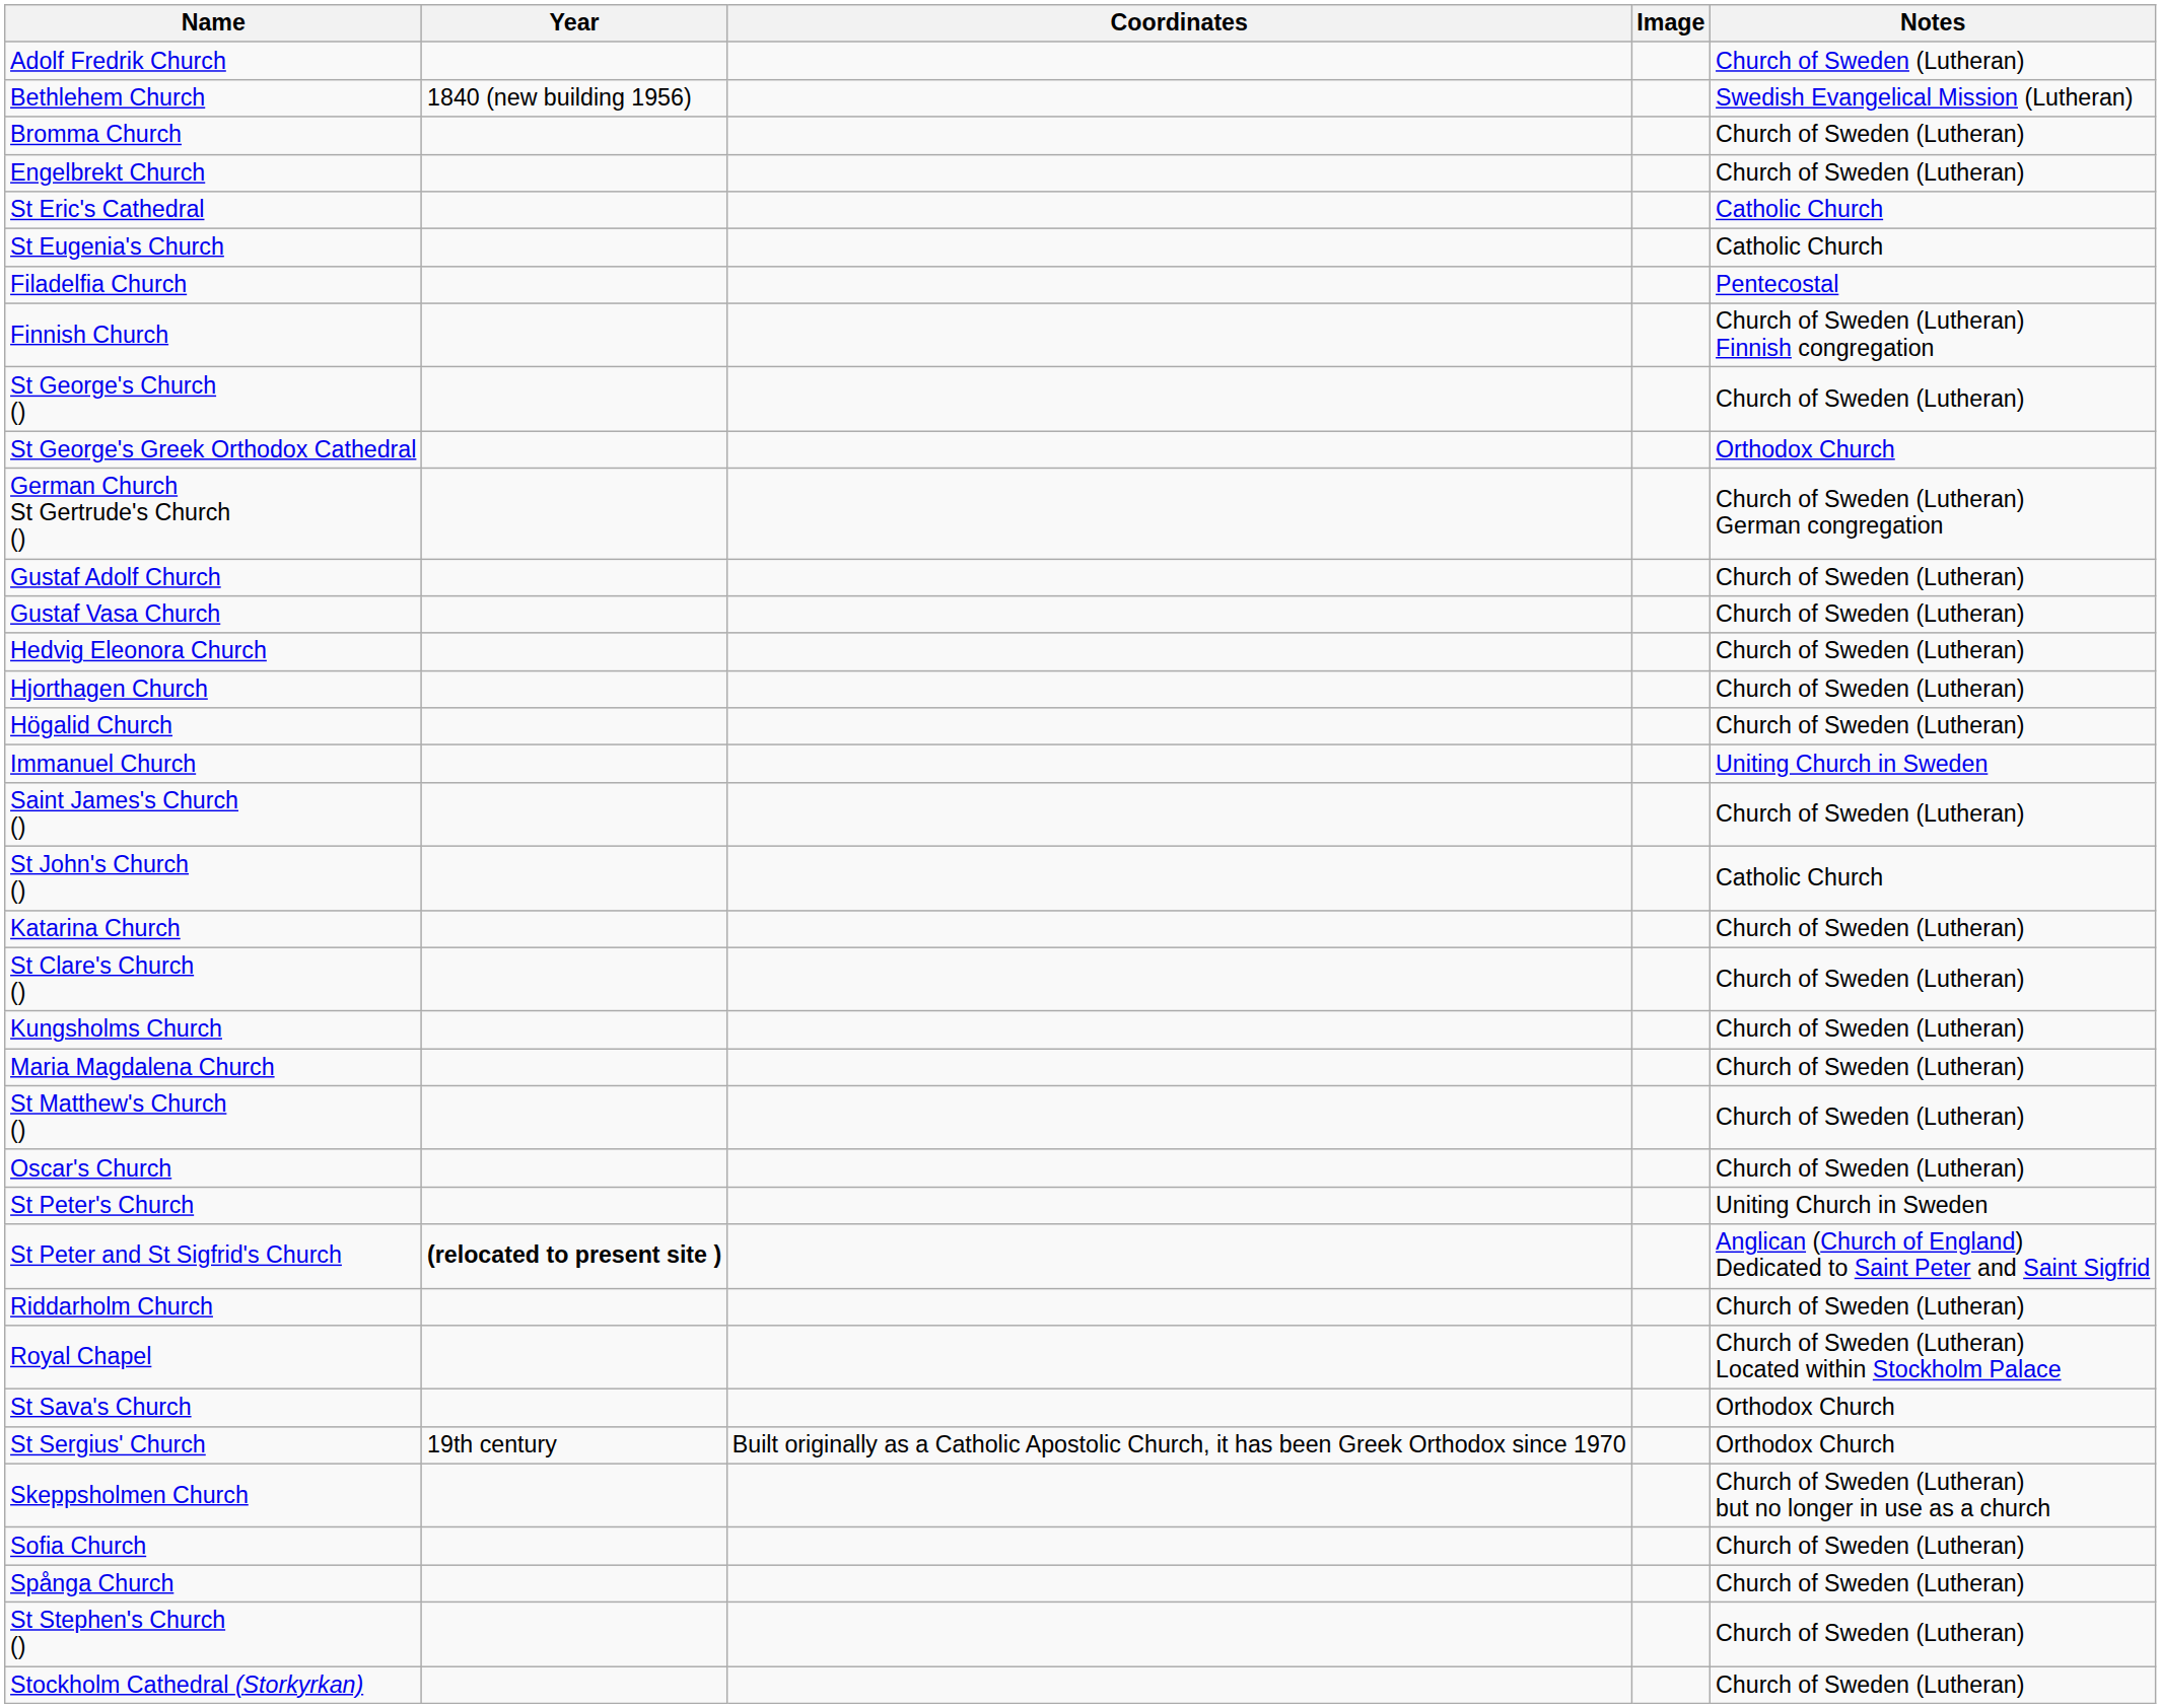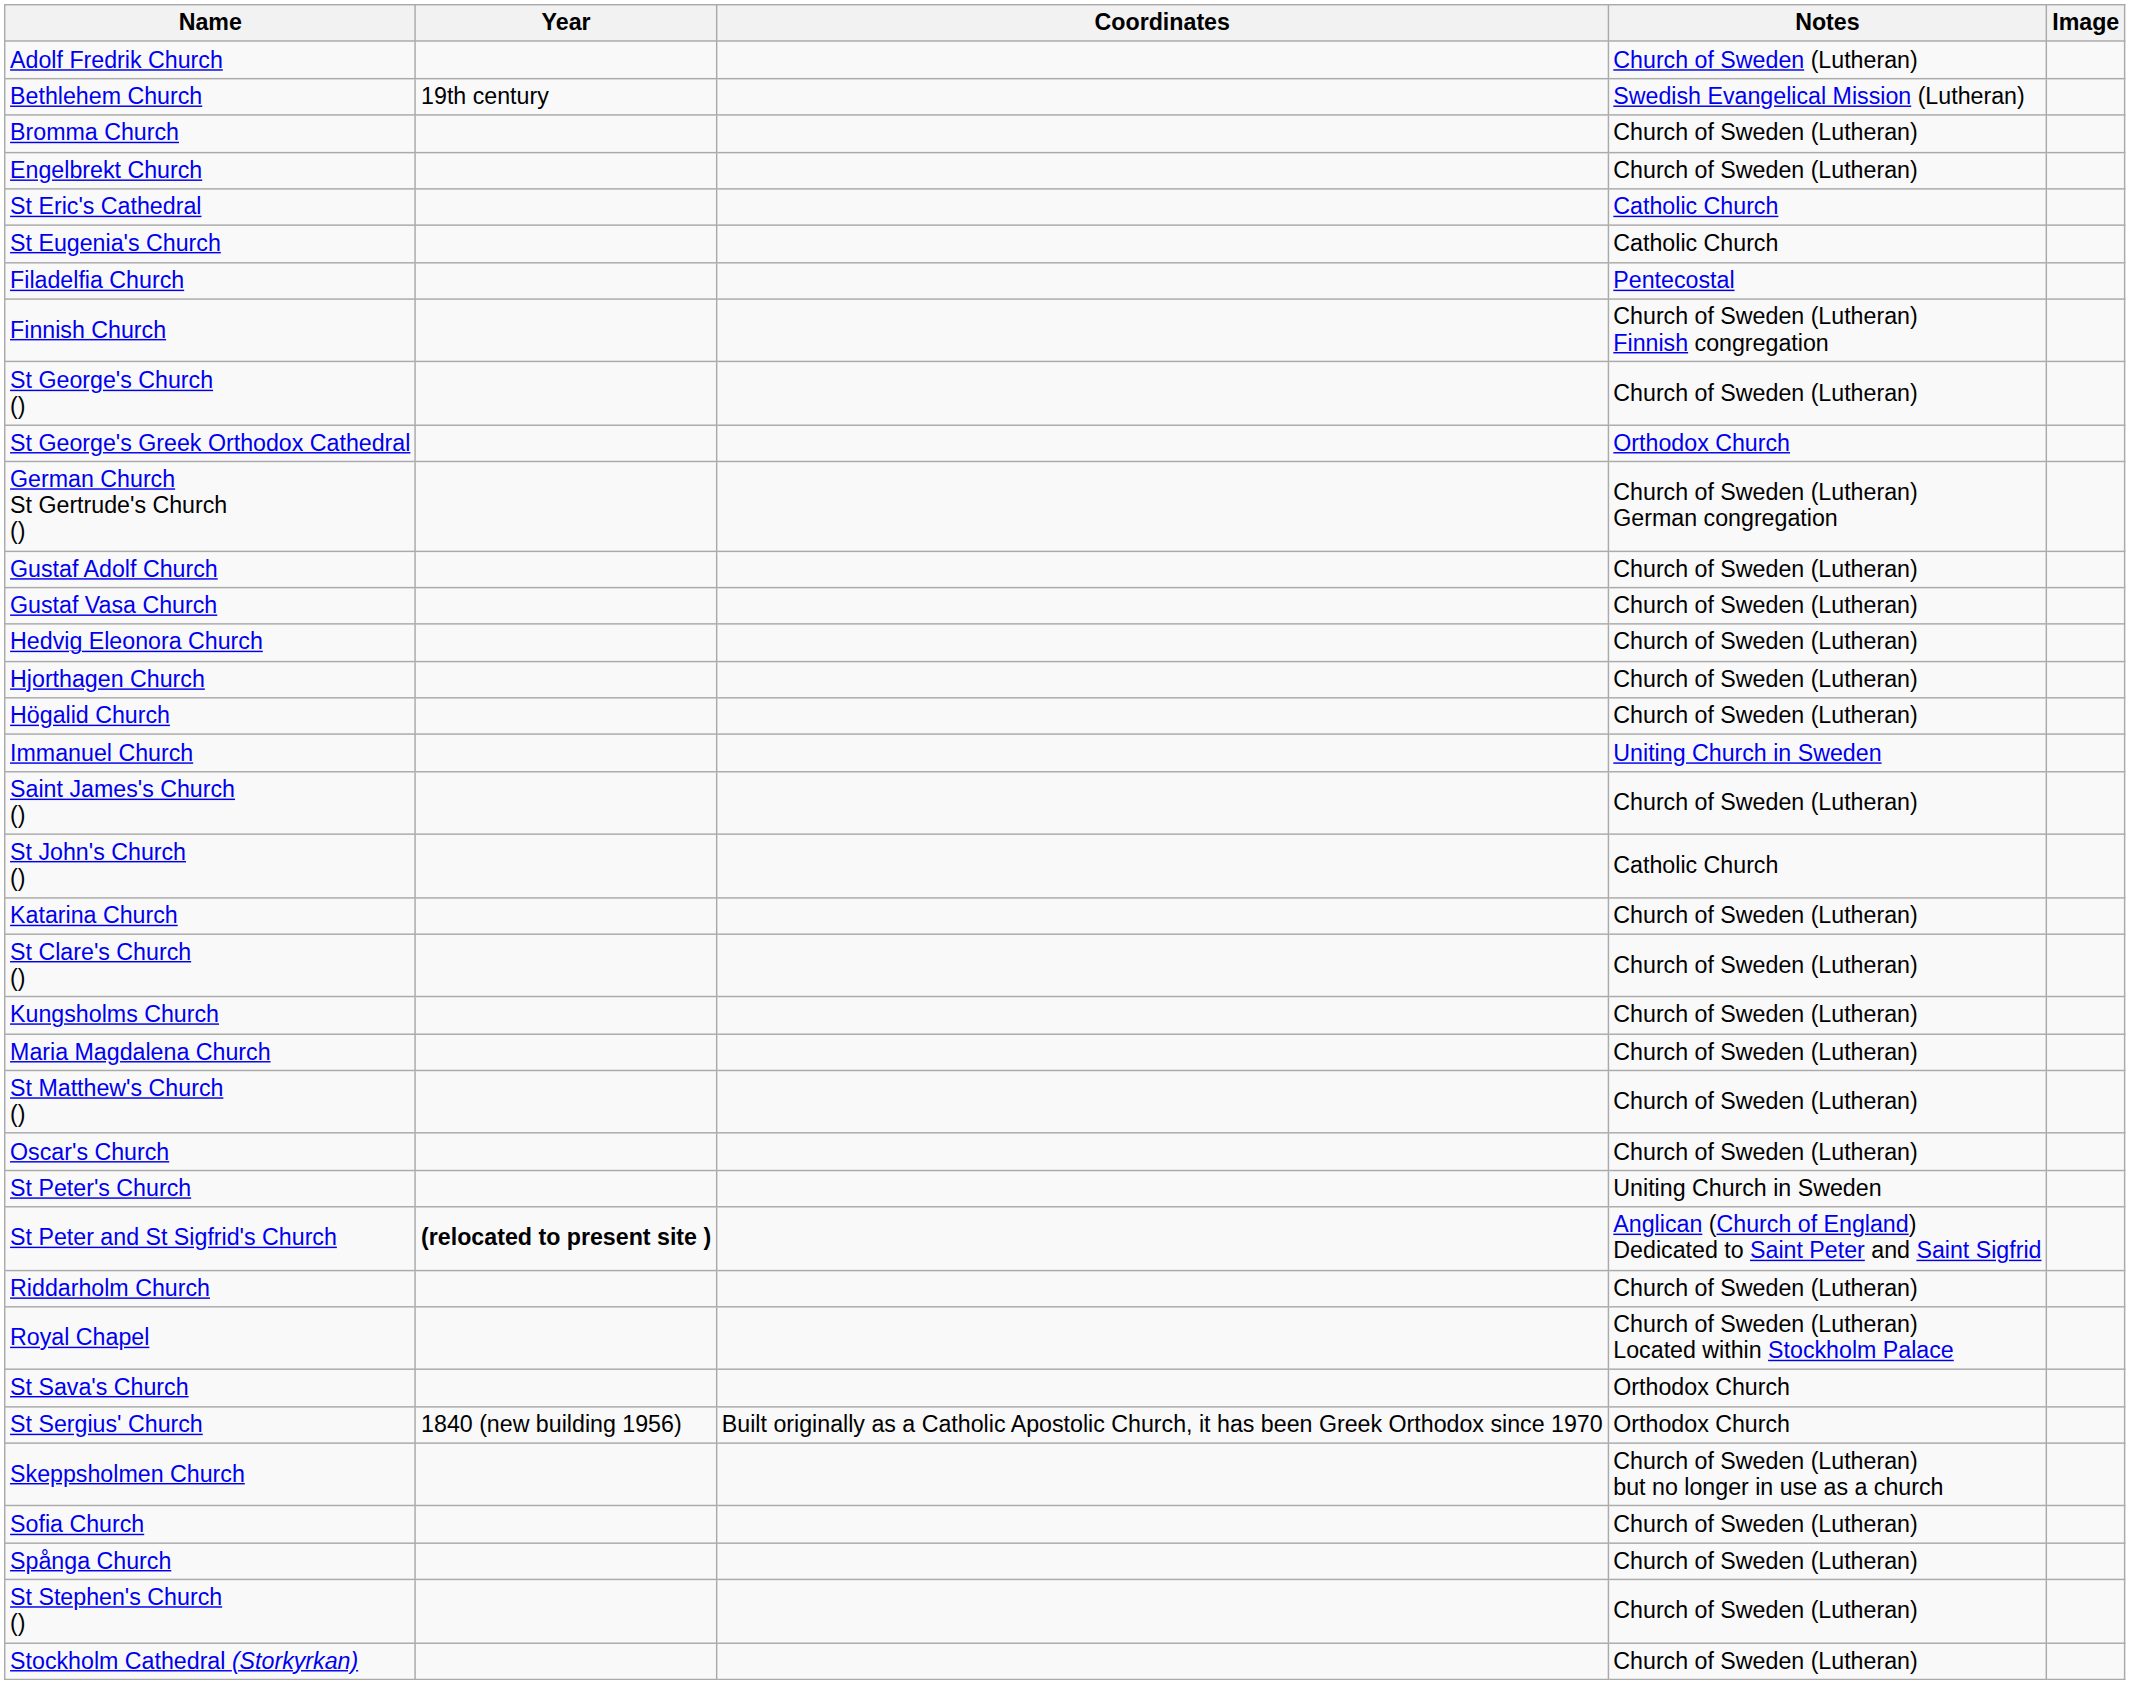 <table class="wikitable sortable">
 <tr>
 <th>Name</th>
 <th>Year</th>
 <th>Coordinates</th>
+<th>Notes</th>
 <th>Image</th>
-<th>Notes</th>
 </tr>
 <tr>
 <td><a href='#'>Adolf Fredrik Church</a></td>
 <td></td>
 <td></td>
+<td><a href='#'>Church of Sweden</a> (Lutheran)</td>
 <td></td>
-<td><a href='#'>Church of Sweden</a> (Lutheran)</td>
 </tr>
 <tr>
 <td><a href='#'>Bethlehem Church</a></td>
-<td>1840 (new building 1956)</td>
-<td></td>
+<td>19th century</td>
 <td></td>
 <td><a href='#'>Swedish Evangelical Mission</a> (Lutheran)</td>
+<td></td>
 </tr>
 <tr>
 <td><a href='#'>Bromma Church</a></td>
 <td></td>
 <td></td>
+<td>Church of Sweden (Lutheran)</td>
 <td></td>
-<td>Church of Sweden (Lutheran)</td>
 </tr>
 <tr>
 <td><a href='#'>Engelbrekt Church</a></td>
 <td></td>
 <td></td>
+<td>Church of Sweden (Lutheran)</td>
 <td></td>
-<td>Church of Sweden (Lutheran)</td>
 </tr>
 <tr>
 <td><a href='#'>St Eric's Cathedral</a></td>
 <td></td>
 <td></td>
+<td><a href='#'>Catholic Church</a></td>
 <td></td>
-<td><a href='#'>Catholic Church</a></td>
 </tr>
 <tr>
 <td><a href='#'>St Eugenia's Church</a></td>
 <td></td>
 <td></td>
+<td>Catholic Church</td>
 <td></td>
-<td>Catholic Church</td>
 </tr>
 <tr>
 <td><a href='#'>Filadelfia Church</a></td>
 <td></td>
 <td></td>
+<td><a href='#'>Pentecostal</a></td>
 <td></td>
-<td><a href='#'>Pentecostal</a></td>
 </tr>
 <tr>
 <td><a href='#'>Finnish Church</a></td>
 <td></td>
 <td></td>
+<td>Church of Sweden (Lutheran)<br><a href='#'>Finnish</a> congregation</td>
 <td></td>
-<td>Church of Sweden (Lutheran)<br><a href='#'>Finnish</a> congregation</td>
 </tr>
 <tr>
 <td><a href='#'>St George's Church</a><br>()</td>
 <td></td>
 <td></td>
+<td>Church of Sweden (Lutheran)</td>
 <td></td>
-<td>Church of Sweden (Lutheran)</td>
 </tr>
 <tr>
 <td><a href='#'>St George's Greek Orthodox Cathedral</a></td>
 <td></td>
 <td></td>
+<td><a href='#'>Orthodox Church</a></td>
 <td></td>
-<td><a href='#'>Orthodox Church</a></td>
 </tr>
 <tr>
 <td style="white-space: nowrap;"><a href='#'>German Church</a><br>St Gertrude's Church<br>()</td>
 <td></td>
 <td></td>
+<td>Church of Sweden (Lutheran)<br>German congregation</td>
 <td></td>
-<td>Church of Sweden (Lutheran)<br>German congregation</td>
 </tr>
 <tr>
 <td><a href='#'>Gustaf Adolf Church</a></td>
 <td></td>
 <td></td>
+<td>Church of Sweden (Lutheran)</td>
 <td></td>
-<td>Church of Sweden (Lutheran)</td>
 </tr>
 <tr>
 <td><a href='#'>Gustaf Vasa Church</a></td>
 <td></td>
 <td></td>
+<td>Church of Sweden (Lutheran)</td>
 <td></td>
-<td>Church of Sweden (Lutheran)</td>
 </tr>
 <tr>
 <td><a href='#'>Hedvig Eleonora Church</a></td>
 <td></td>
 <td></td>
+<td>Church of Sweden (Lutheran)</td>
 <td></td>
-<td>Church of Sweden (Lutheran)</td>
 </tr>
 <tr>
 <td><a href='#'>Hjorthagen Church</a></td>
 <td></td>
 <td></td>
+<td>Church of Sweden (Lutheran)</td>
 <td></td>
-<td>Church of Sweden (Lutheran)</td>
 </tr>
 <tr>
 <td><a href='#'>Högalid Church</a></td>
 <td></td>
 <td></td>
+<td>Church of Sweden (Lutheran)</td>
 <td></td>
-<td>Church of Sweden (Lutheran)</td>
 </tr>
 <tr>
 <td><a href='#'>Immanuel Church</a></td>
 <td></td>
 <td></td>
+<td><a href='#'>Uniting Church in Sweden</a></td>
 <td></td>
-<td><a href='#'>Uniting Church in Sweden</a></td>
 </tr>
 <tr>
 <td><a href='#'>Saint James's Church</a><br>()</td>
 <td></td>
 <td></td>
+<td>Church of Sweden (Lutheran)</td>
 <td></td>
-<td>Church of Sweden (Lutheran)</td>
 </tr>
 <tr>
 <td><a href='#'>St John's Church</a><br>()</td>
 <td></td>
 <td></td>
+<td>Catholic Church</td>
 <td></td>
-<td>Catholic Church</td>
 </tr>
 <tr>
 <td><a href='#'>Katarina Church</a></td>
 <td></td>
 <td></td>
+<td>Church of Sweden (Lutheran)</td>
 <td></td>
-<td>Church of Sweden (Lutheran)</td>
 </tr>
 <tr>
 <td><a href='#'>St Clare's Church</a><br>()</td>
 <td></td>
 <td></td>
+<td>Church of Sweden (Lutheran)</td>
 <td></td>
-<td>Church of Sweden (Lutheran)</td>
 </tr>
 <tr>
 <td><a href='#'>Kungsholms Church</a></td>
 <td></td>
 <td></td>
+<td>Church of Sweden (Lutheran)</td>
 <td></td>
-<td>Church of Sweden (Lutheran)</td>
 </tr>
 <tr>
 <td><a href='#'>Maria Magdalena Church</a></td>
 <td></td>
 <td></td>
+<td>Church of Sweden (Lutheran)</td>
 <td></td>
-<td>Church of Sweden (Lutheran)</td>
 </tr>
 <tr>
 <td><a href='#'>St Matthew's Church</a><br>()</td>
 <td></td>
 <td></td>
+<td>Church of Sweden (Lutheran)</td>
 <td></td>
-<td>Church of Sweden (Lutheran)</td>
 </tr>
 <tr>
 <td><a href='#'>Oscar's Church</a></td>
 <td></td>
 <td></td>
+<td>Church of Sweden (Lutheran)</td>
 <td></td>
-<td>Church of Sweden (Lutheran)</td>
 </tr>
 <tr>
 <td><a href='#'>St Peter's Church</a></td>
 <td></td>
 <td></td>
+<td>Uniting Church in Sweden</td>
 <td></td>
-<td>Uniting Church in Sweden</td>
 </tr>
 <tr>
 <td><a href='#'>St Peter and St Sigfrid's Church</a></td>
 <td><strong> (relocated to present site )</strong></td>
 <td></td>
+<td><a href='#'>Anglican</a> (<a href='#'>Church of England</a>)<br>Dedicated to <a href='#'>Saint Peter</a> and <a href='#'>Saint Sigfrid</a></td>
 <td></td>
-<td><a href='#'>Anglican</a> (<a href='#'>Church of England</a>)<br>Dedicated to <a href='#'>Saint Peter</a> and <a href='#'>Saint Sigfrid</a></td>
 </tr>
 <tr>
 <td><a href='#'>Riddarholm Church</a></td>
 <td></td>
 <td></td>
+<td>Church of Sweden (Lutheran)</td>
 <td></td>
-<td>Church of Sweden (Lutheran)</td>
 </tr>
 <tr>
 <td><a href='#'>Royal Chapel</a></td>
 <td></td>
 <td></td>
+<td>Church of Sweden (Lutheran)<br>Located within <a href='#'>Stockholm Palace</a></td>
 <td></td>
-<td>Church of Sweden (Lutheran)<br>Located within <a href='#'>Stockholm Palace</a></td>
 </tr>
 <tr>
 <td><a href='#'>St Sava's Church</a></td>
 <td></td>
 <td></td>
+<td>Orthodox Church</td>
 <td></td>
-<td>Orthodox Church</td>
 </tr>
 <tr>
 <td><a href='#'>St Sergius' Church</a></td>
-<td>19th century</td>
+<td>1840 (new building 1956)</td>
 <td>Built originally as a Catholic Apostolic Church, it has been Greek Orthodox since 1970</td>
+<td>Orthodox Church</td>
 <td></td>
-<td>Orthodox Church</td>
 </tr>
 <tr>
 <td><a href='#'>Skeppsholmen Church</a></td>
 <td></td>
 <td></td>
+<td>Church of Sweden (Lutheran)<br>but no longer in use as a church</td>
 <td></td>
-<td>Church of Sweden (Lutheran)<br>but no longer in use as a church</td>
 </tr>
 <tr>
 <td><a href='#'>Sofia Church</a></td>
 <td></td>
 <td></td>
+<td>Church of Sweden (Lutheran)</td>
 <td></td>
-<td>Church of Sweden (Lutheran)</td>
 </tr>
 <tr>
 <td><a href='#'>Spånga Church</a></td>
 <td></td>
 <td></td>
+<td>Church of Sweden (Lutheran)</td>
 <td></td>
-<td>Church of Sweden (Lutheran)</td>
 </tr>
 <tr>
 <td><a href='#'>St Stephen's Church</a><br>()</td>
 <td></td>
 <td></td>
+<td>Church of Sweden (Lutheran)</td>
 <td></td>
-<td>Church of Sweden (Lutheran)</td>
 </tr>
 <tr>
 <td><a href='#'>Stockholm Cathedral <em>(Storkyrkan)</em></a></td>
 <td></td>
 <td></td>
+<td>Church of Sweden (Lutheran)</td>
 <td></td>
-<td>Church of Sweden (Lutheran)</td>
 </tr>
 </table>
